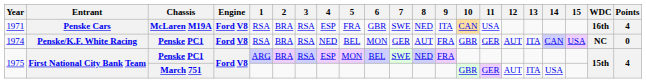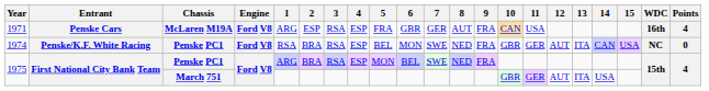 <table class="wikitable" style="text-align:center; font-size:90%">
 <tr>
 <th>Year</th>
 <th>Entrant</th>
 <th>Chassis</th>
 <th>Engine</th>
 <th>1</th>
 <th>2</th>
 <th>3</th>
 <th>4</th>
 <th>5</th>
 <th>6</th>
 <th>7</th>
 <th>8</th>
 <th>9</th>
 <th>10</th>
 <th>11</th>
 <th>12</th>
 <th>13</th>
 <th>14</th>
 <th>15</th>
 <th>WDC</th>
 <th>Points</th>
 </tr>
 <tr>
 <td><a href='#'>1971</a></td>
 <th><a href='#'>Penske Cars</a></th>
 <th><a href='#'>McLaren</a> <a href='#'>M19A</a></th>
 <th><a href='#'>Ford</a> <a href='#'>V8</a></th>
-<td><a href='#'>RSA</a></td>
-<td><a href='#'>BRA</a></td>
+<td><a href='#'>ARG</a></td>
+<td><a href='#'>ESP</a></td>
 <td><a href='#'>RSA</a></td>
 <td><a href='#'>ESP</a></td>
 <td><a href='#'>FRA</a></td>
 <td><a href='#'>GBR</a></td>
-<td><a href='#'>SWE</a></td>
-<td><a href='#'>NED</a></td>
-<td><a href='#'>ITA</a></td>
+<td><a href='#'>GER</a></td>
+<td><a href='#'>AUT</a></td>
+<td><a href='#'>FRA</a></td>
 <td style="background:#FFDF9F;"><a href='#'>CAN</a><br></td>
 <td style="background:#ffffff;"><a href='#'>USA</a><br></td>
 <td></td>
 <td></td>
 <td></td>
 <td></td>
 <th>16th</th>
 <th>4</th>
 </tr>
 <tr>
 <td><a href='#'>1974</a></td>
 <th><a href='#'>Penske/K.F. White Racing</a></th>
 <th><a href='#'>Penske</a> <a href='#'>PC1</a></th>
 <th><a href='#'>Ford</a> <a href='#'>V8</a></th>
 <td><a href='#'>RSA</a></td>
 <td><a href='#'>BRA</a></td>
 <td><a href='#'>RSA</a></td>
-<td><a href='#'>NED</a></td>
+<td><a href='#'>ESP</a></td>
 <td><a href='#'>BEL</a></td>
 <td><a href='#'>MON</a></td>
-<td><a href='#'>GER</a></td>
-<td><a href='#'>AUT</a></td>
+<td><a href='#'>SWE</a></td>
+<td><a href='#'>NED</a></td>
 <td><a href='#'>FRA</a></td>
 <td><a href='#'>GBR</a></td>
 <td><a href='#'>GER</a></td>
 <td><a href='#'>AUT</a></td>
 <td><a href='#'>ITA</a></td>
 <td style="background:#CFCFFF;"><a href='#'>CAN</a><br></td>
 <td style="background:#EFCFFF;"><a href='#'>USA</a><br></td>
 <th>NC</th>
 <th>0</th>
 </tr>
 <tr>
 <td rowspan=2><a href='#'>1975</a></td>
 <th rowspan=2><a href='#'>First National City Bank</a> <a href='#'>Team</a></th>
 <th><a href='#'>Penske</a> <a href='#'>PC1</a></th>
 <th rowspan=2><a href='#'>Ford</a> <a href='#'>V8</a></th>
 <td style="background:#CFCFFF;"><a href='#'>ARG</a><br></td>
 <td style="background:#EFCFFF;"><a href='#'>BRA</a><br></td>
 <td style="background:#CFCFFF;"><a href='#'>RSA</a><br></td>
 <td style="background:#EFCFFF;"><a href='#'>ESP</a><br></td>
 <td style="background:#EFCFFF;"><a href='#'>MON</a><br></td>
 <td style="background:#CFCFFF;"><a href='#'>BEL</a><br></td>
 <td style="background:#DFFFDF;"><a href='#'>SWE</a><br></td>
 <td style="background:#CFCFFF;"><a href='#'>NED</a><br></td>
 <td style="background:#EFCFFF;"><a href='#'>FRA</a><br></td>
 <td></td>
 <td></td>
 <td></td>
 <td></td>
 <td></td>
 <td></td>
 <th rowspan=2>15th</th>
 <th rowspan=2>4</th>
 </tr>
 <tr>
 <th><a href='#'>March</a> <a href='#'>751</a></th>
 <td></td>
 <td></td>
 <td></td>
 <td></td>
 <td></td>
 <td></td>
 <td></td>
 <td></td>
 <td></td>
 <td style="background:#DFFFDF;"><a href='#'>GBR</a><br></td>
 <td style="background:#EFCFFF;"><a href='#'>GER</a><br></td>
 <td style="background:#ffffff;"><a href='#'>AUT</a><br></td>
 <td><a href='#'>ITA</a></td>
 <td><a href='#'>USA</a></td>
 <td></td>
 </tr>
 </table>
